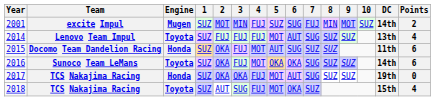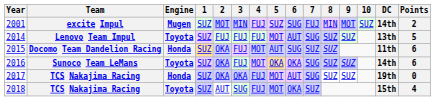 <table class="wikitable" style="text-align:center; font-size:85%">
 <tr>
 <th>Year</th>
 <th>Team</th>
 <th>Engine</th>
 <th>1</th>
 <th>2</th>
 <th>3</th>
 <th>4</th>
 <th>5</th>
 <th>6</th>
 <th>7</th>
 <th>8</th>
 <th>9</th>
 <th>10</th>
 <th>DC</th>
 <th>Points</th>
 </tr>
 <tr>
 <td><a href='#'>2001</a></td>
 <th nowrap><a href='#'>excite</a> <a href='#'>Impul</a></th>
 <th><a href='#'>Mugen</a></th>
 <td style="background:#DFFFDF;"><a href='#'>SUZ</a><br></td>
 <td style="background:#CFCFFF;"><a href='#'>MOT</a><br></td>
 <td style="background:#CFCFFF;"><a href='#'>MIN</a><br></td>
 <td style="background:#EFCFFF;"><a href='#'>FUJ</a><br></td>
 <td style="background:#EFCFFF;"><a href='#'>SUZ</a><br></td>
 <td style="background:#CFCFFF;"><a href='#'>SUG</a><br></td>
 <td style="background:#CFCFFF;"><a href='#'>FUJ</a><br></td>
 <td style="background:#EFCFFF;"><a href='#'>MIN</a><br></td>
 <td style="background:#CFCFFF;"><a href='#'>MOT</a><br></td>
 <td style="background:#DFFFDF;"><a href='#'>SUZ</a><br></td>
 <th>14th</th>
 <th>2</th>
 </tr>
 <tr>
 <td><a href='#'>2014</a></td>
 <th nowrap><a href='#'>Lenovo</a> <a href='#'>Team Impul</a></th>
 <th><a href='#'>Toyota</a></th>
 <td style="background:#EFCFFF;"><a href='#'>SUZ</a><br></td>
 <td style="background:#DFFFDF;"><a href='#'>FUJ</a><br></td>
 <td style="background:#DFFFDF;"><a href='#'>FUJ</a><br></td>
 <td style="background:#DFFFDF;"><a href='#'>FUJ</a><br></td>
 <td style="background:#EFCFFF;"><a href='#'>MOT</a><br></td>
 <td style="background:#CFCFFF;"><a href='#'>AUT</a><br></td>
 <td style="background:#CFCFFF;"><a href='#'>SUG</a><br></td>
 <td style="background:#CFCFFF;"><a href='#'>SUZ</a><br></td>
 <td style="background:#DFFFDF;"><a href='#'>SUZ</a><br></td>
 <td></td>
 <th>13th</th>
-<th>4</th>
+<th>5</th>
 </tr>
 <tr>
 <td><a href='#'>2015</a></td>
 <th nowrap><a href='#'>Docomo</a> <a href='#'>Team Dandelion Racing</a></th>
 <th><a href='#'>Honda</a></th>
 <td style="background:#FFDF9F;"><a href='#'>SUZ</a><br></td>
 <td style="background:#CFCFFF;"><a href='#'>OKA</a><br></td>
 <td style="background:#EFCFFF;"><a href='#'>FUJ</a><br></td>
 <td style="background:#CFCFFF;"><a href='#'>MOT</a><br></td>
 <td style="background:#CFCFFF;"><a href='#'>AUT</a><br></td>
 <td style="background:#CFCFFF;"><a href='#'>SUG</a><br></td>
 <td style="background:#CFCFFF;"><a href='#'>SUZ</a><br></td>
 <td style="background:#CFCFFF;"><em><a href='#'>SUZ</a></em><br></td>
 <td colspan=2></td>
 <th>11th</th>
 <th>6</th>
 </tr>
 <tr>
 <td><a href='#'>2016</a></td>
 <th nowrap><a href='#'>Sunoco</a> <a href='#'>Team LeMans</a></th>
 <th><a href='#'>Toyota</a></th>
 <td style="background:#EFCFFF;"><a href='#'>SUZ</a><br></td>
 <td style="background:#CFCFFF;"><a href='#'>OKA</a><br></td>
 <td style="background:#DFFFDF;"><a href='#'>FUJ</a><br></td>
 <td style="background:#EFCFFF;"><a href='#'>MOT</a><br></td>
 <td style="background:#FFDF9F;"><a href='#'>OKA</a><br></td>
 <td style="background:#EFCFFF;"><a href='#'>OKA</a><br></td>
 <td style="background:#CFCFFF;"><a href='#'>SUG</a><br></td>
 <td style="background:#CFCFFF;"><a href='#'>SUZ</a><br></td>
 <td style="background:#CFCFFF;"><em><a href='#'>SUZ</a></em><br></td>
 <td></td>
 <th>14th</th>
 <th>6</th>
 </tr>
 <tr>
 <td><a href='#'>2017</a></td>
 <th nowrap><a href='#'>TCS</a> <a href='#'>Nakajima Racing</a></th>
 <th><a href='#'>Honda</a></th>
 <td style="background:#CFCFFF;"><a href='#'>SUZ</a><br></td>
 <td style="background:#CFCFFF;"><a href='#'>OKA</a><br></td>
 <td style="background:#CFCFFF;"><a href='#'>OKA</a><br></td>
 <td style="background:#CFCFFF;"><a href='#'>FUJ</a><br></td>
 <td style="background:#EFCFFF;"><a href='#'>MOT</a><br></td>
 <td style="background:#EFCFFF;"><a href='#'>AUT</a><br></td>
 <td style="background:#CFCFFF;"><a href='#'>SUG</a><br></td>
 <td style="background:#FFFFFF;"><a href='#'>SUZ</a><br></td>
 <td style="background:#FFFFFF;"><a href='#'>SUZ</a><br></td>
 <td></td>
 <th>19th</th>
 <th>0</th>
 </tr>
 <tr>
 <td><a href='#'>2018</a></td>
 <th nowrap><a href='#'>TCS</a> <a href='#'>Nakajima Racing</a></th>
 <th><a href='#'>Toyota</a></th>
 <td style="background:#CFCFFF;"><a href='#'>SUZ</a><br></td>
 <td style="background:#FFFFFF;"><a href='#'>AUT</a><br></td>
 <td style="background:#DFFFDF;"><a href='#'>SUG</a><br></td>
 <td style="background:#CFCFFF;"><a href='#'>FUJ</a><br></td>
 <td style="background:#CFCFFF;"><a href='#'>MOT</a><br></td>
 <td style="background:#CFCFFF;"><a href='#'>OKA</a><br></td>
 <td style="background:#CFCFFF;"><a href='#'>SUZ</a><br></td>
 <td colspan=3></td>
 <th>15th</th>
 <th>4</th>
 </tr>
 </table>
